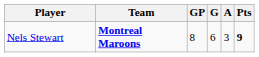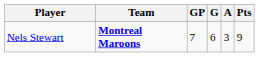 <table class="wikitable">
 <tr>
 <th bgcolor="#DDDDFF" width="125">Player</th>
 <th bgcolor="#DDDDFF" width="125">Team</th>
 <th bgcolor="#DDDDFF" width="5">GP</th>
 <th bgcolor="#DDDDFF" width="5">G</th>
 <th bgcolor="#DDDDFF" width="5">A</th>
 <th bgcolor="#DDDDFF" width="5">Pts</th>
 </tr>
 <tr>
 <td><a href='#'>Nels Stewart</a></td>
 <td><strong><a href='#'>Montreal Maroons</a></strong></td>
-<td>8</td>
+<td>7</td>
 <td>6</td>
 <td>3</td>
-<td><strong>9</strong></td>
+<td>9</td>
 </tr>
 </table>
